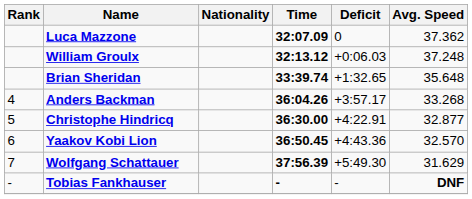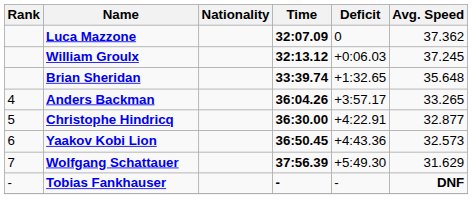 <table class="wikitable sortable" style="text-align:left">
 <tr>
 <th width=20>Rank</th>
 <th width=180>Name</th>
 <th>Nationality</th>
 <th>Time</th>
 <th>Deficit</th>
 <th>Avg. Speed</th>
 </tr>
 <tr>
 <td></td>
 <td><strong><a href='#'>Luca Mazzone</a></strong></td>
 <td><strong></strong></td>
 <td><strong>32:07.09</strong></td>
 <td>0</td>
 <td align=right>37.362</td>
 </tr>
 <tr>
 <td></td>
 <td><strong><a href='#'>William Groulx</a></strong></td>
 <td><strong></strong></td>
 <td><strong>32:13.12</strong></td>
 <td>+0:06.03</td>
-<td align=right>37.248</td>
+<td align=right>37.245</td>
 </tr>
 <tr>
 <td></td>
 <td><strong><a href='#'>Brian Sheridan</a></strong></td>
 <td><strong></strong></td>
 <td><strong>33:39.74</strong></td>
 <td>+1:32.65</td>
 <td align=right>35.648</td>
 </tr>
 <tr>
 <td>4</td>
 <td><strong><a href='#'>Anders Backman</a></strong></td>
 <td><strong></strong></td>
 <td><strong>36:04.26</strong></td>
 <td>+3:57.17</td>
-<td align=right>33.268</td>
+<td align=right>33.265</td>
 </tr>
 <tr>
 <td>5</td>
 <td><strong><a href='#'>Christophe Hindricq</a></strong></td>
 <td><strong></strong></td>
 <td><strong>36:30.00</strong></td>
 <td>+4:22.91</td>
 <td align=right>32.877</td>
 </tr>
 <tr>
 <td>6</td>
 <td><strong><a href='#'>Yaakov Kobi Lion</a></strong></td>
 <td><strong></strong></td>
 <td><strong>36:50.45</strong></td>
 <td>+4:43.36</td>
-<td align=right>32.570</td>
+<td align=right>32.573</td>
 </tr>
 <tr>
 <td>7</td>
 <td><strong><a href='#'>Wolfgang Schattauer</a></strong></td>
 <td><strong></strong></td>
 <td><strong>37:56.39</strong></td>
 <td>+5:49.30</td>
 <td align=right>31.629</td>
 </tr>
 <tr>
 <td>-</td>
 <td><strong><a href='#'>Tobias Fankhauser</a></strong></td>
 <td><strong></strong></td>
 <td><strong>-</strong></td>
 <td>-</td>
 <td align=right><strong>DNF</strong></td>
 </tr>
 <tr>
 </tr>
 </table>
